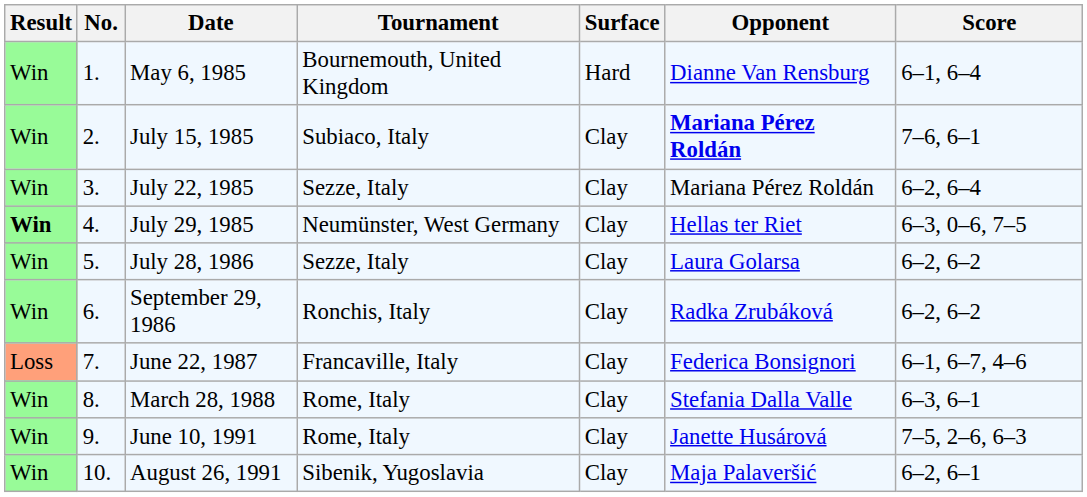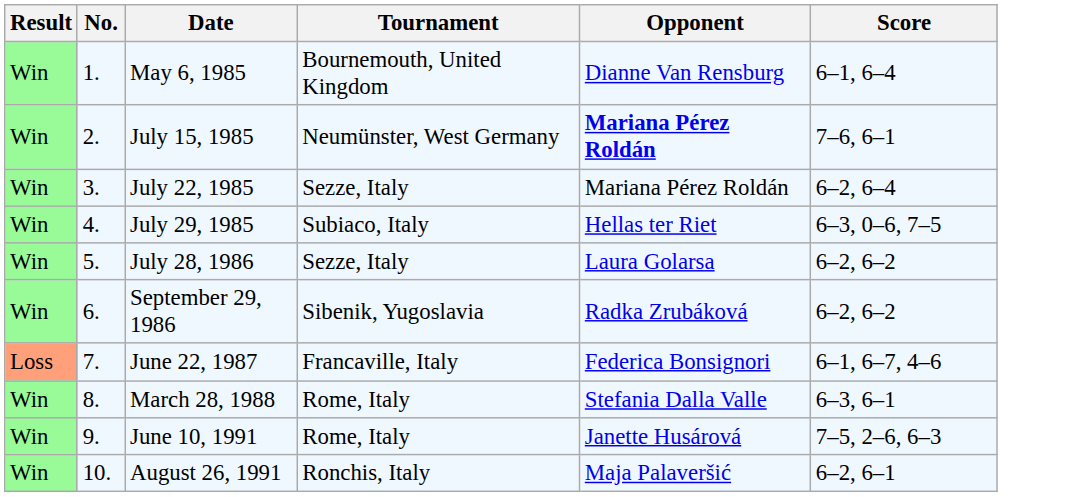 <table class="sortable wikitable" style="font-size:97%;">
 <tr>
 <th style="width:40px">Result</th>
 <th style="width:25px">No.</th>
 <th style="width:110px">Date</th>
 <th style="width:185px">Tournament</th>
-<th style="width:50px">Surface</th>
 <th style="width:150px">Opponent</th>
 <th style="width:120px" class="unsortable">Score</th>
 </tr>
 <tr style="background:#f0f8ff;">
 <td style="background:#98fb98;">Win</td>
 <td>1.</td>
 <td>May 6, 1985</td>
 <td>Bournemouth, United Kingdom</td>
-<td>Hard</td>
 <td> <a href='#'>Dianne Van Rensburg</a></td>
 <td>6–1, 6–4</td>
 </tr>
 <tr style="background:#f0f8ff;">
 <td style="background:#98fb98;">Win</td>
 <td>2.</td>
 <td>July 15, 1985</td>
-<td>Subiaco, Italy</td>
-<td>Clay</td>
+<td>Neumünster, West Germany</td>
 <td><strong> <a href='#'>Mariana Pérez Roldán</a></strong></td>
 <td>7–6, 6–1</td>
 </tr>
 <tr style="background:#f0f8ff;">
 <td style="background:#98fb98;">Win</td>
 <td>3.</td>
 <td>July 22, 1985</td>
 <td>Sezze, Italy</td>
-<td>Clay</td>
 <td> Mariana Pérez Roldán</td>
 <td>6–2, 6–4</td>
 </tr>
 <tr style="background:#f0f8ff;">
-<td style="background:#98fb98;"><strong>Win</strong></td>
+<td style="background:#98fb98;">Win</td>
 <td>4.</td>
 <td>July 29, 1985</td>
-<td>Neumünster, West Germany</td>
-<td>Clay</td>
+<td>Subiaco, Italy</td>
 <td> <a href='#'>Hellas ter Riet</a></td>
 <td>6–3, 0–6, 7–5</td>
 </tr>
 <tr style="background:#f0f8ff;">
 <td style="background:#98fb98;">Win</td>
 <td>5.</td>
 <td>July 28, 1986</td>
 <td>Sezze, Italy</td>
-<td>Clay</td>
 <td> <a href='#'>Laura Golarsa</a></td>
 <td>6–2, 6–2</td>
 </tr>
 <tr style="background:#f0f8ff;">
 <td style="background:#98fb98;">Win</td>
 <td>6.</td>
 <td>September 29, 1986</td>
-<td>Ronchis, Italy</td>
-<td>Clay</td>
+<td>Sibenik, Yugoslavia</td>
 <td> <a href='#'>Radka Zrubáková</a></td>
 <td>6–2, 6–2</td>
 </tr>
 <tr style="background:#f0f8ff;">
 <td style="background:#ffa07a;">Loss</td>
 <td>7.</td>
 <td>June 22, 1987</td>
 <td>Francaville, Italy</td>
-<td>Clay</td>
 <td> <a href='#'>Federica Bonsignori</a></td>
 <td>6–1, 6–7, 4–6</td>
 </tr>
 <tr style="background:#f0f8ff;">
 <td style="background:#98fb98;">Win</td>
 <td>8.</td>
 <td>March 28, 1988</td>
 <td>Rome, Italy</td>
-<td>Clay</td>
 <td> <a href='#'>Stefania Dalla Valle</a></td>
 <td>6–3, 6–1</td>
 </tr>
 <tr style="background:#f0f8ff;">
 <td style="background:#98fb98;">Win</td>
 <td>9.</td>
 <td>June 10, 1991</td>
 <td>Rome, Italy</td>
-<td>Clay</td>
 <td> <a href='#'>Janette Husárová</a></td>
 <td>7–5, 2–6, 6–3</td>
 </tr>
 <tr style="background:#f0f8ff;">
 <td style="background:#98fb98;">Win</td>
 <td>10.</td>
 <td>August 26, 1991</td>
-<td>Sibenik, Yugoslavia</td>
-<td>Clay</td>
+<td>Ronchis, Italy</td>
 <td> <a href='#'>Maja Palaveršić</a></td>
 <td>6–2, 6–1</td>
 </tr>
 </table>
